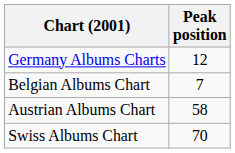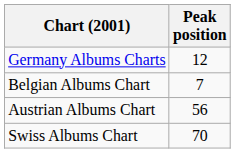 <table class="wikitable">
 <tr>
 <th align="left">Chart (2001)</th>
 <th align="left">Peak<br>position</th>
 </tr>
 <tr>
 <td align="left"><a href='#'>Germany Albums Charts</a></td>
 <td style="text-align:center;">12</td>
 </tr>
 <tr>
 <td align="left">Belgian Albums Chart</td>
 <td style="text-align:center;">7</td>
 </tr>
 <tr>
 <td align="left">Austrian Albums Chart</td>
-<td style="text-align:center;">58</td>
+<td style="text-align:center;">56</td>
 </tr>
 <tr>
 <td align="left">Swiss Albums Chart</td>
 <td style="text-align:center;">70</td>
 </tr>
 </table>
